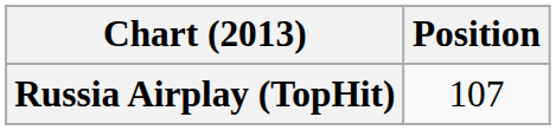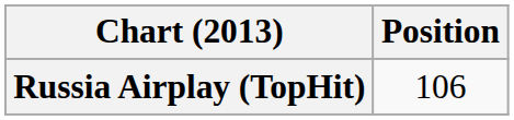 <table class="wikitable plainrowheaders" style="text-align:center;">
 <tr>
 <th scope="col">Chart (2013)</th>
 <th scope="col">Position</th>
 </tr>
 <tr>
 <th scope="row">Russia Airplay (TopHit)</th>
-<td>107</td>
+<td>106</td>
 </tr>
 </table>
